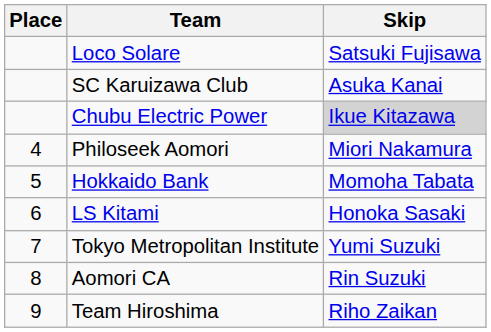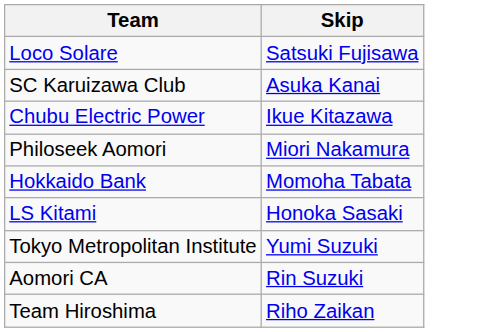 <table class="wikitable">
 <tr>
-<th>Place</th>
 <th>Team</th>
 <th>Skip</th>
 </tr>
 <tr>
-<td align=center></td>
 <td> <a href='#'>Loco Solare</a></td>
 <td><a href='#'>Satsuki Fujisawa</a></td>
 </tr>
 <tr>
-<td align=center></td>
 <td> SC Karuizawa Club</td>
 <td><a href='#'>Asuka Kanai</a></td>
 </tr>
 <tr>
-<td align=center></td>
 <td> <a href='#'>Chubu Electric Power</a></td>
-<td style="background: lightgrey;"><a href='#'>Ikue Kitazawa</a></td>
+<td><a href='#'>Ikue Kitazawa</a></td>
 </tr>
 <tr>
-<td align=center>4</td>
 <td> Philoseek Aomori</td>
 <td><a href='#'>Miori Nakamura</a></td>
 </tr>
 <tr>
-<td align=center>5</td>
 <td> <a href='#'>Hokkaido Bank</a></td>
 <td><a href='#'>Momoha Tabata</a></td>
 </tr>
 <tr>
-<td align=center>6</td>
 <td> <a href='#'>LS Kitami</a></td>
 <td><a href='#'>Honoka Sasaki</a></td>
 </tr>
 <tr>
-<td align=center>7</td>
 <td> Tokyo Metropolitan Institute</td>
 <td><a href='#'>Yumi Suzuki</a></td>
 </tr>
 <tr>
-<td align=center>8</td>
 <td> Aomori CA</td>
 <td><a href='#'>Rin Suzuki</a></td>
 </tr>
 <tr>
-<td align=center>9</td>
 <td> Team Hiroshima</td>
 <td><a href='#'>Riho Zaikan</a></td>
 </tr>
 </table>
